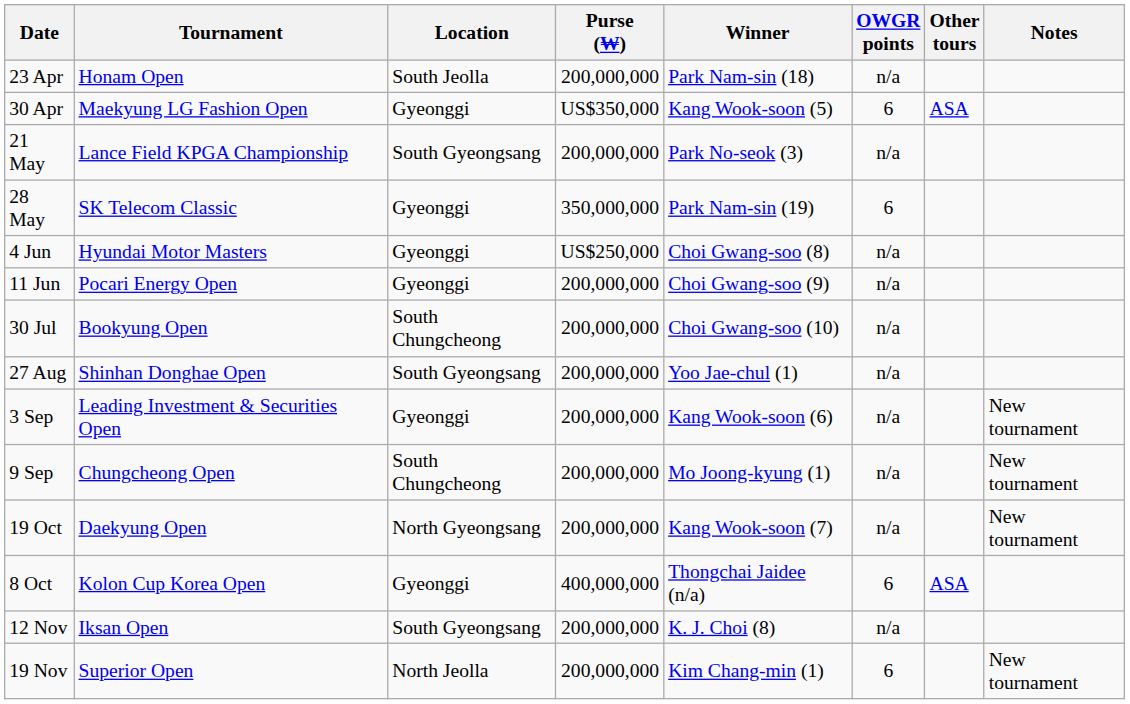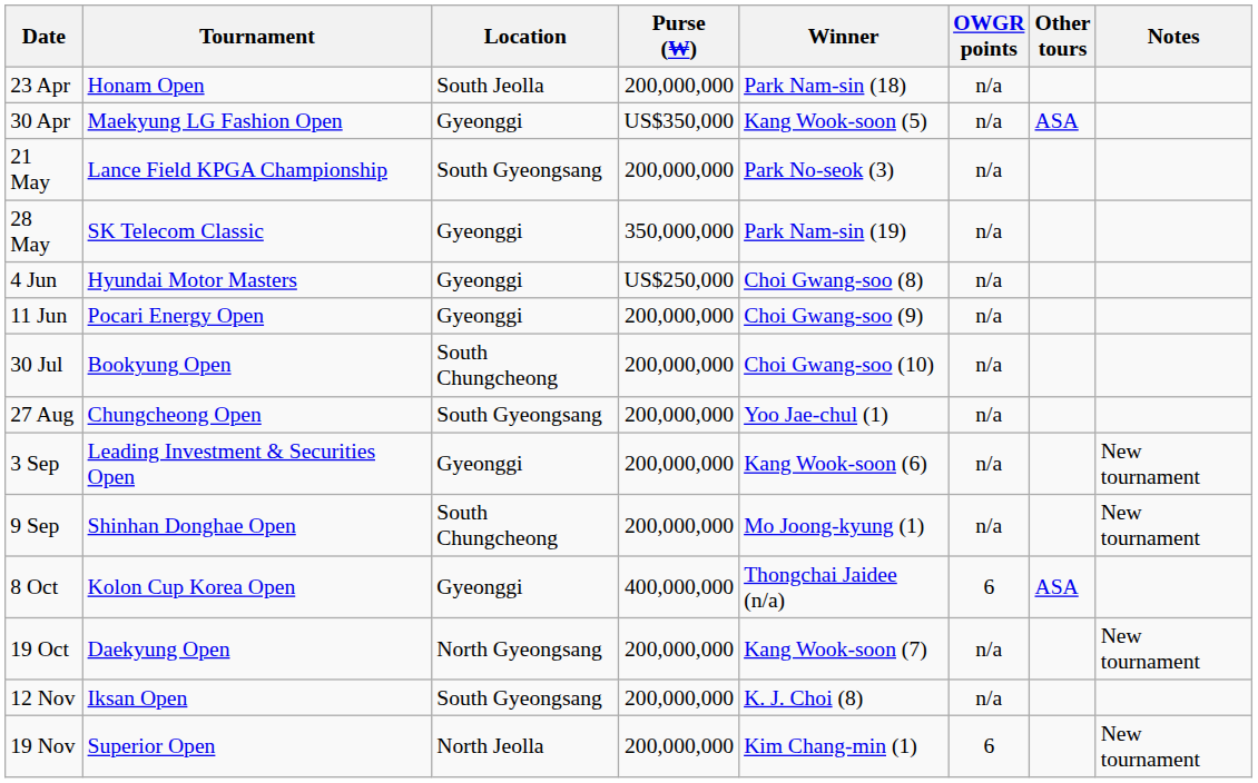 <table class="wikitable" style="font-size:95%;">
 <tr>
 <th>Date</th>
 <th>Tournament</th>
 <th>Location</th>
 <th>Purse<br>(<a href='#'>₩</a>)</th>
 <th>Winner</th>
 <th><a href='#'>OWGR</a><br>points</th>
 <th>Other<br>tours</th>
 <th>Notes</th>
 </tr>
 <tr>
 <td>23 Apr</td>
 <td><a href='#'>Honam Open</a></td>
 <td>South Jeolla</td>
 <td align=right>200,000,000</td>
 <td> <a href='#'>Park Nam-sin</a> (18)</td>
 <td align=center>n/a</td>
 <td></td>
 <td></td>
 </tr>
 <tr>
 <td>30 Apr</td>
 <td><a href='#'>Maekyung LG Fashion Open</a></td>
 <td>Gyeonggi</td>
 <td align=right>US$350,000</td>
 <td> <a href='#'>Kang Wook-soon</a> (5)</td>
-<td align=center>6</td>
+<td align=center>n/a</td>
 <td><a href='#'>ASA</a></td>
 <td></td>
 </tr>
 <tr>
 <td>21 May</td>
 <td><a href='#'>Lance Field KPGA Championship</a></td>
 <td>South Gyeongsang</td>
 <td align=right>200,000,000</td>
 <td> <a href='#'>Park No-seok</a> (3)</td>
 <td align=center>n/a</td>
 <td></td>
 <td></td>
 </tr>
 <tr>
 <td>28 May</td>
 <td><a href='#'>SK Telecom Classic</a></td>
 <td>Gyeonggi</td>
 <td align=right>350,000,000</td>
 <td> <a href='#'>Park Nam-sin</a> (19)</td>
-<td align=center>6</td>
+<td align=center>n/a</td>
 <td></td>
 <td></td>
 </tr>
 <tr>
 <td>4 Jun</td>
 <td><a href='#'>Hyundai Motor Masters</a></td>
 <td>Gyeonggi</td>
 <td align=right>US$250,000</td>
 <td> <a href='#'>Choi Gwang-soo</a> (8)</td>
 <td align=center>n/a</td>
 <td></td>
 <td></td>
 </tr>
 <tr>
 <td>11 Jun</td>
 <td><a href='#'>Pocari Energy Open</a></td>
 <td>Gyeonggi</td>
 <td align=right>200,000,000</td>
 <td> <a href='#'>Choi Gwang-soo</a> (9)</td>
 <td align=center>n/a</td>
 <td></td>
 <td></td>
 </tr>
 <tr>
 <td>30 Jul</td>
 <td><a href='#'>Bookyung Open</a></td>
 <td>South Chungcheong</td>
 <td align=right>200,000,000</td>
 <td> <a href='#'>Choi Gwang-soo</a> (10)</td>
 <td align=center>n/a</td>
 <td></td>
 <td></td>
 </tr>
 <tr>
 <td>27 Aug</td>
-<td><a href='#'>Shinhan Donghae Open</a></td>
+<td><a href='#'>Chungcheong Open</a></td>
 <td>South Gyeongsang</td>
 <td align=right>200,000,000</td>
 <td> <a href='#'>Yoo Jae-chul</a> (1)</td>
 <td align=center>n/a</td>
 <td></td>
 <td></td>
 </tr>
 <tr>
 <td>3 Sep</td>
 <td><a href='#'>Leading Investment & Securities Open</a></td>
 <td>Gyeonggi</td>
 <td align=right>200,000,000</td>
 <td> <a href='#'>Kang Wook-soon</a> (6)</td>
 <td align=center>n/a</td>
 <td></td>
 <td>New tournament</td>
 </tr>
 <tr>
 <td>9 Sep</td>
-<td><a href='#'>Chungcheong Open</a></td>
+<td><a href='#'>Shinhan Donghae Open</a></td>
 <td>South Chungcheong</td>
 <td align=right>200,000,000</td>
 <td> <a href='#'>Mo Joong-kyung</a> (1)</td>
-<td align=center>n/a</td>
-<td></td>
-<td>New tournament</td>
-</tr>
-<tr>
-<td>19 Oct</td>
-<td><a href='#'>Daekyung Open</a></td>
-<td>North Gyeongsang</td>
-<td align=right>200,000,000</td>
-<td> <a href='#'>Kang Wook-soon</a> (7)</td>
 <td align=center>n/a</td>
 <td></td>
 <td>New tournament</td>
 </tr>
 <tr>
 <td>8 Oct</td>
 <td><a href='#'>Kolon Cup Korea Open</a></td>
 <td>Gyeonggi</td>
 <td align=right>400,000,000</td>
 <td> <a href='#'>Thongchai Jaidee</a> (n/a)</td>
 <td align=center>6</td>
 <td><a href='#'>ASA</a></td>
 <td></td>
+</tr>
+<tr>
+<td>19 Oct</td>
+<td><a href='#'>Daekyung Open</a></td>
+<td>North Gyeongsang</td>
+<td align=right>200,000,000</td>
+<td> <a href='#'>Kang Wook-soon</a> (7)</td>
+<td align=center>n/a</td>
+<td></td>
+<td>New tournament</td>
 </tr>
 <tr>
 <td>12 Nov</td>
 <td><a href='#'>Iksan Open</a></td>
 <td>South Gyeongsang</td>
 <td align=right>200,000,000</td>
 <td> <a href='#'>K. J. Choi</a> (8)</td>
 <td align=center>n/a</td>
 <td></td>
 <td></td>
 </tr>
 <tr>
 <td>19 Nov</td>
 <td><a href='#'>Superior Open</a></td>
 <td>North Jeolla</td>
 <td align=right>200,000,000</td>
 <td> <a href='#'>Kim Chang-min</a> (1)</td>
 <td align=center>6</td>
 <td></td>
 <td>New tournament</td>
 </tr>
 </table>
